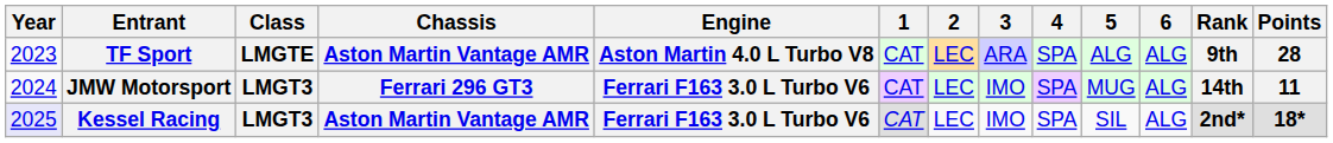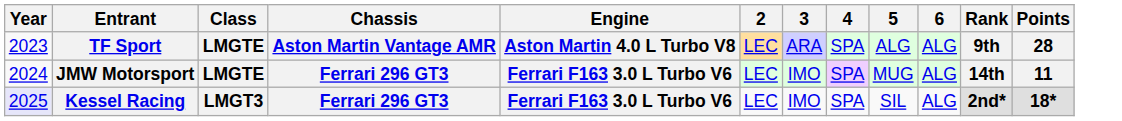 <table class="wikitable" style="text-align:center; font-size:85%">
 <tr>
 <th>Year</th>
 <th>Entrant</th>
 <th>Class</th>
 <th>Chassis</th>
 <th>Engine</th>
-<th>1</th>
 <th>2</th>
 <th>3</th>
 <th>4</th>
 <th>5</th>
 <th>6</th>
 <th>Rank</th>
 <th>Points</th>
 </tr>
 <tr>
 <td><a href='#'>2023</a></td>
 <th nowrap><a href='#'>TF Sport</a></th>
 <th nowrap>LMGTE</th>
 <th nowrap><a href='#'>Aston Martin Vantage AMR</a></th>
 <th nowrap><a href='#'>Aston Martin</a> 4.0 L Turbo V8</th>
-<td style="background:#DFFFDF;"><a href='#'>CAT</a><br></td>
 <td style="background:#FFDF9F;"><a href='#'>LEC</a><br></td>
 <td style="background:#CFCFFF;"><a href='#'>ARA</a><br></td>
 <td style="background:#DFFFDF;"><a href='#'>SPA</a><br></td>
 <td style="background:#DFFFDF;"><a href='#'>ALG</a><br></td>
 <td style="background:#DFFFDF;"><a href='#'>ALG</a><br></td>
 <th>9th</th>
 <th>28</th>
 </tr>
 <tr>
 <td><a href='#'>2024</a></td>
 <th>JMW Motorsport</th>
-<th>LMGT3</th>
+<th nowrap>LMGTE</th>
 <th><a href='#'>Ferrari 296 GT3</a></th>
 <th><a href='#'>Ferrari F163</a> 3.0 L Turbo V6</th>
-<td style="background:#EFCFFF;"><a href='#'>CAT</a><br></td>
 <td style="background:#DFFFDF;"><a href='#'>LEC</a><br></td>
 <td style="background:#DFFFDF;"><a href='#'>IMO</a><br></td>
 <td style="background:#EFCFFF;"><a href='#'>SPA</a><br></td>
 <td style="background:#DFFFDF;"><a href='#'>MUG</a><br></td>
 <td style="background:#DFFFDF;"><a href='#'>ALG</a><br></td>
 <th>14th</th>
 <th>11</th>
 </tr>
 <tr>
 <td style="background: lavender;"><a href='#'>2025</a></td>
 <th><a href='#'>Kessel Racing</a></th>
 <th>LMGT3</th>
-<th nowrap><a href='#'>Aston Martin Vantage AMR</a></th>
+<th><a href='#'>Ferrari 296 GT3</a></th>
 <th><a href='#'>Ferrari F163</a> 3.0 L Turbo V6</th>
-<td style="background:#DFDFDF;"><em><a href='#'>CAT</a></em><br></td>
 <td style="background:#;"><a href='#'>LEC</a><br></td>
 <td style="background:#;"><a href='#'>IMO</a><br></td>
 <td style="background:#;"><a href='#'>SPA</a><br></td>
 <td style="background:#;"><a href='#'>SIL</a><br></td>
 <td style="background:#;"><a href='#'>ALG</a><br></td>
 <th style="background:#DFDFDF;">2nd*</th>
 <th style="background:#DFDFDF;">18*</th>
 </tr>
 </table>
